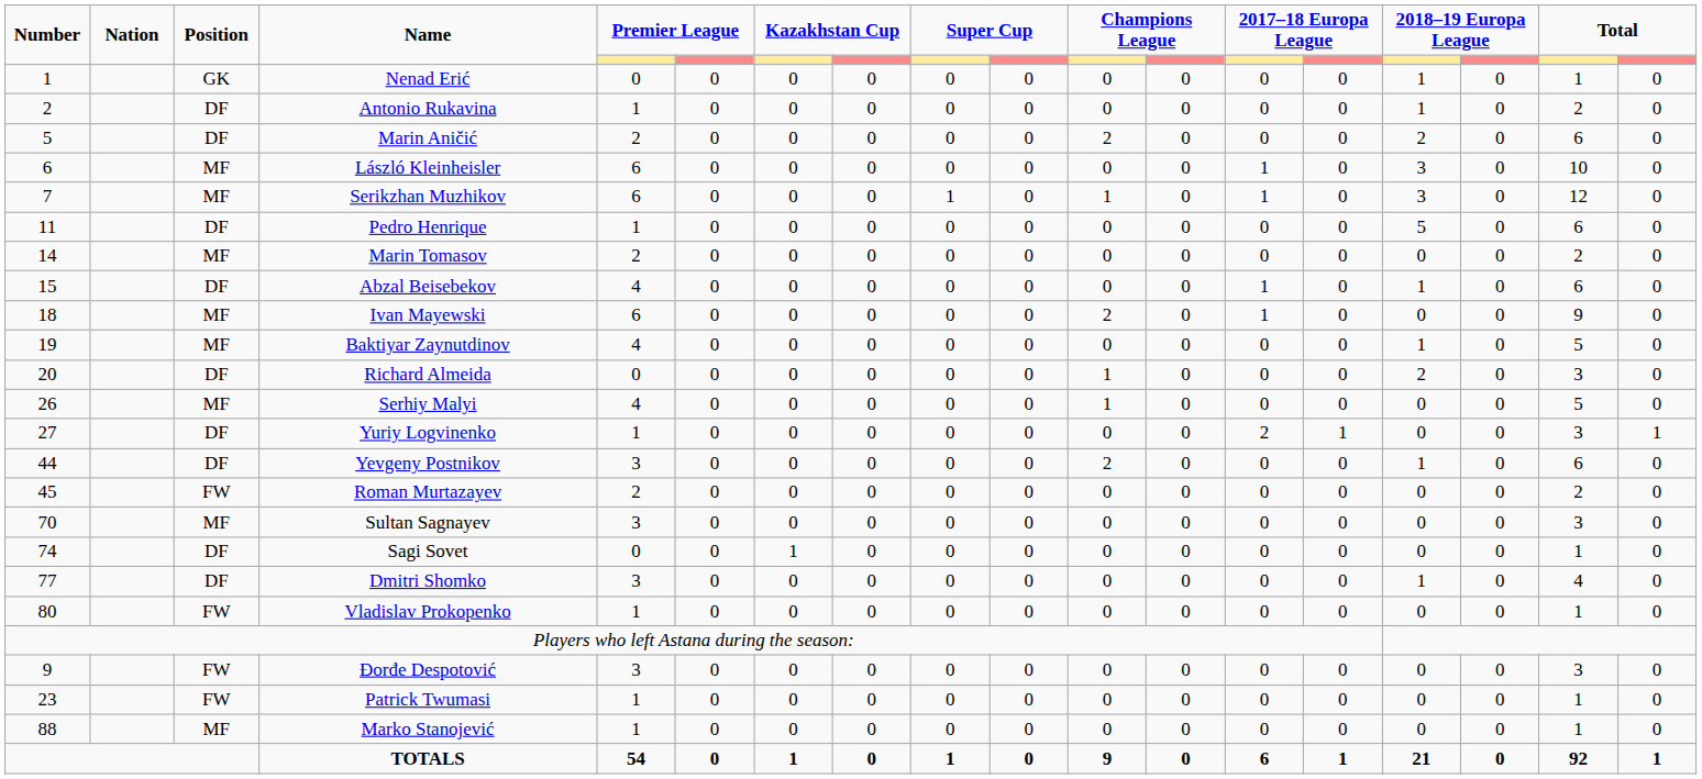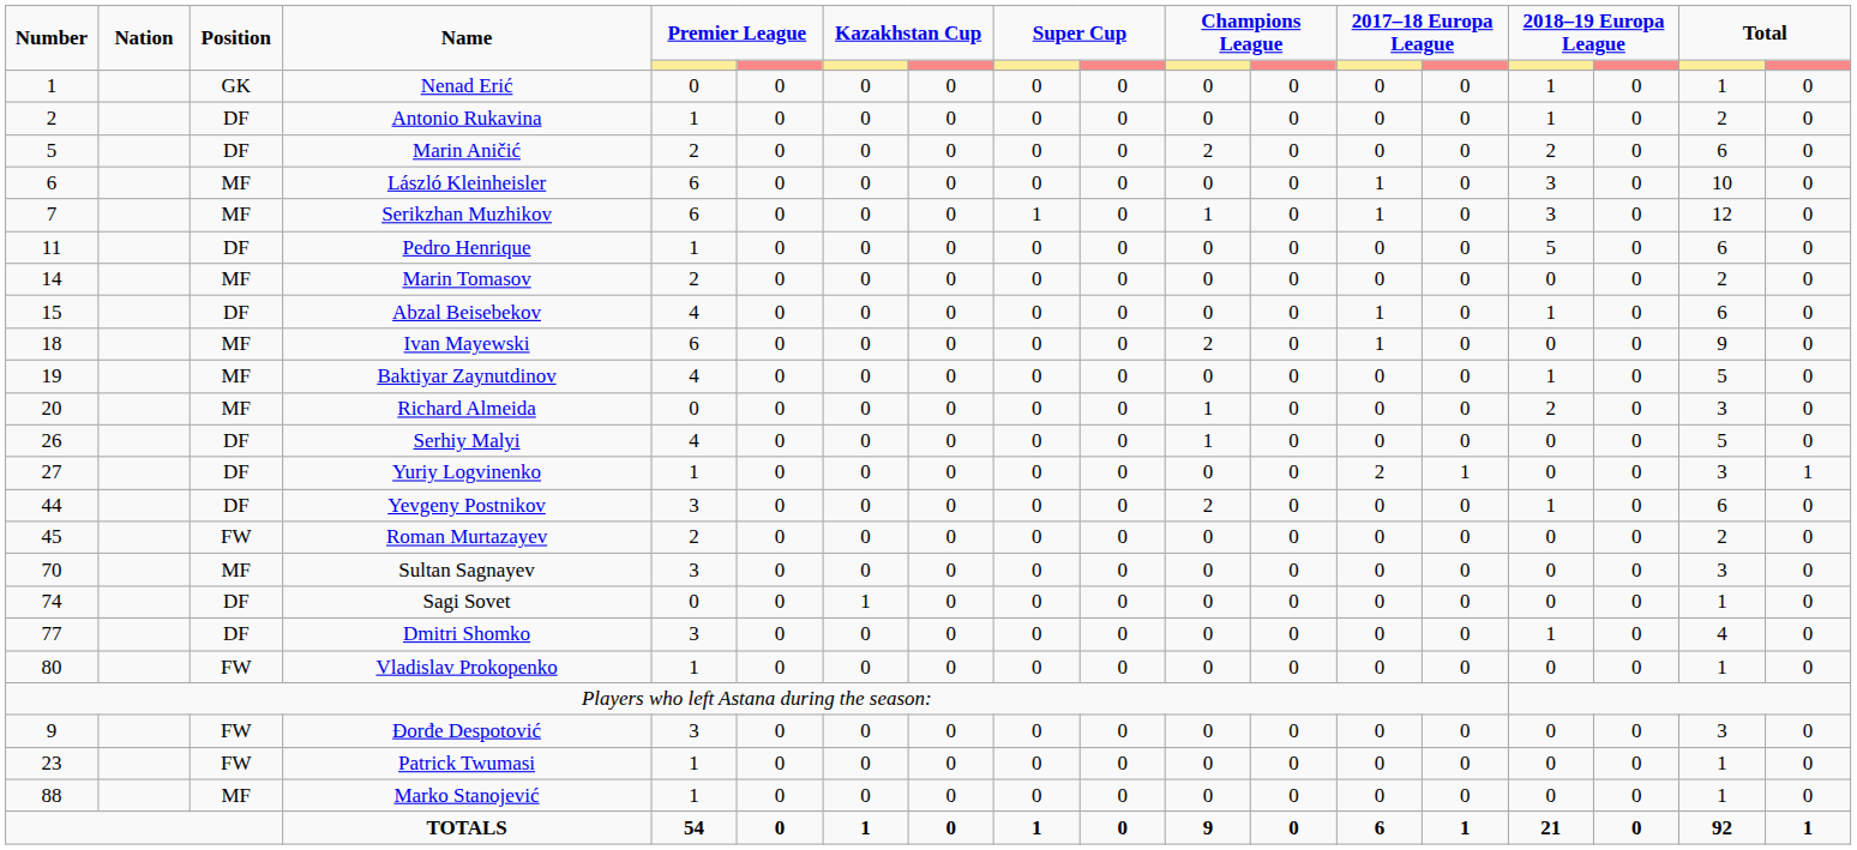 <table class="wikitable" style="text-align:center;">
 <tr>
 <td rowspan="2"  style="width:5%; text-align:center;"><strong>Number</strong></td>
 <td rowspan="2"  style="width:5%; text-align:center;"><strong>Nation</strong></td>
 <td rowspan="2"  style="width:5%; text-align:center;"><strong>Position</strong></td>
 <td rowspan="2"  style="width:20%; text-align:center;"><strong>Name</strong></td>
 <td colspan="2" style="text-align:center;"><strong><a href='#'>Premier League</a></strong></td>
 <td colspan="2" style="text-align:center;"><strong><a href='#'>Kazakhstan Cup</a></strong></td>
 <td colspan="2" style="text-align:center;"><strong><a href='#'>Super Cup</a></strong></td>
 <td colspan="2" style="text-align:center;"><strong><a href='#'>Champions League</a></strong></td>
 <td colspan="2" style="text-align:center;"><strong><a href='#'>2017–18 Europa League</a></strong></td>
 <td colspan="2" style="text-align:center;"><strong><a href='#'>2018–19 Europa League</a></strong></td>
 <td colspan="2" style="text-align:center;"><strong>Total</strong></td>
 </tr>
 <tr>
 <th style="width:60px; background:#fe9;"></th>
 <th style="width:60px; background:#ff8888;"></th>
 <th style="width:60px; background:#fe9;"></th>
 <th style="width:60px; background:#ff8888;"></th>
 <th style="width:60px; background:#fe9;"></th>
 <th style="width:60px; background:#ff8888;"></th>
 <th style="width:60px; background:#fe9;"></th>
 <th style="width:60px; background:#ff8888;"></th>
 <th style="width:60px; background:#fe9;"></th>
 <th style="width:60px; background:#ff8888;"></th>
 <th style="width:60px; background:#fe9;"></th>
 <th style="width:60px; background:#ff8888;"></th>
 <th style="width:60px; background:#fe9;"></th>
 <th style="width:60px; background:#ff8888;"></th>
 </tr>
 <tr>
 <td>1</td>
 <td></td>
 <td>GK</td>
 <td><a href='#'>Nenad Erić</a></td>
 <td>0</td>
 <td>0</td>
 <td>0</td>
 <td>0</td>
 <td>0</td>
 <td>0</td>
 <td>0</td>
 <td>0</td>
 <td>0</td>
 <td>0</td>
 <td>1</td>
 <td>0</td>
 <td>1</td>
 <td>0</td>
 </tr>
 <tr>
 <td>2</td>
 <td></td>
 <td>DF</td>
 <td><a href='#'>Antonio Rukavina</a></td>
 <td>1</td>
 <td>0</td>
 <td>0</td>
 <td>0</td>
 <td>0</td>
 <td>0</td>
 <td>0</td>
 <td>0</td>
 <td>0</td>
 <td>0</td>
 <td>1</td>
 <td>0</td>
 <td>2</td>
 <td>0</td>
 </tr>
 <tr>
 <td>5</td>
 <td></td>
 <td>DF</td>
 <td><a href='#'>Marin Aničić</a></td>
 <td>2</td>
 <td>0</td>
 <td>0</td>
 <td>0</td>
 <td>0</td>
 <td>0</td>
 <td>2</td>
 <td>0</td>
 <td>0</td>
 <td>0</td>
 <td>2</td>
 <td>0</td>
 <td>6</td>
 <td>0</td>
 </tr>
 <tr>
 <td>6</td>
 <td></td>
 <td>MF</td>
 <td><a href='#'>László Kleinheisler</a></td>
 <td>6</td>
 <td>0</td>
 <td>0</td>
 <td>0</td>
 <td>0</td>
 <td>0</td>
 <td>0</td>
 <td>0</td>
 <td>1</td>
 <td>0</td>
 <td>3</td>
 <td>0</td>
 <td>10</td>
 <td>0</td>
 </tr>
 <tr>
 <td>7</td>
 <td></td>
 <td>MF</td>
 <td><a href='#'>Serikzhan Muzhikov</a></td>
 <td>6</td>
 <td>0</td>
 <td>0</td>
 <td>0</td>
 <td>1</td>
 <td>0</td>
 <td>1</td>
 <td>0</td>
 <td>1</td>
 <td>0</td>
 <td>3</td>
 <td>0</td>
 <td>12</td>
 <td>0</td>
 </tr>
 <tr>
 <td>11</td>
 <td></td>
 <td>DF</td>
 <td><a href='#'>Pedro Henrique</a></td>
 <td>1</td>
 <td>0</td>
 <td>0</td>
 <td>0</td>
 <td>0</td>
 <td>0</td>
 <td>0</td>
 <td>0</td>
 <td>0</td>
 <td>0</td>
 <td>5</td>
 <td>0</td>
 <td>6</td>
 <td>0</td>
 </tr>
 <tr>
 <td>14</td>
 <td></td>
 <td>MF</td>
 <td><a href='#'>Marin Tomasov</a></td>
 <td>2</td>
 <td>0</td>
 <td>0</td>
 <td>0</td>
 <td>0</td>
 <td>0</td>
 <td>0</td>
 <td>0</td>
 <td>0</td>
 <td>0</td>
 <td>0</td>
 <td>0</td>
 <td>2</td>
 <td>0</td>
 </tr>
 <tr>
 <td>15</td>
 <td></td>
 <td>DF</td>
 <td><a href='#'>Abzal Beisebekov</a></td>
 <td>4</td>
 <td>0</td>
 <td>0</td>
 <td>0</td>
 <td>0</td>
 <td>0</td>
 <td>0</td>
 <td>0</td>
 <td>1</td>
 <td>0</td>
 <td>1</td>
 <td>0</td>
 <td>6</td>
 <td>0</td>
 </tr>
 <tr>
 <td>18</td>
 <td></td>
 <td>MF</td>
 <td><a href='#'>Ivan Mayewski</a></td>
 <td>6</td>
 <td>0</td>
 <td>0</td>
 <td>0</td>
 <td>0</td>
 <td>0</td>
 <td>2</td>
 <td>0</td>
 <td>1</td>
 <td>0</td>
 <td>0</td>
 <td>0</td>
 <td>9</td>
 <td>0</td>
 </tr>
 <tr>
 <td>19</td>
 <td></td>
 <td>MF</td>
 <td><a href='#'>Baktiyar Zaynutdinov</a></td>
 <td>4</td>
 <td>0</td>
 <td>0</td>
 <td>0</td>
 <td>0</td>
 <td>0</td>
 <td>0</td>
 <td>0</td>
 <td>0</td>
 <td>0</td>
 <td>1</td>
 <td>0</td>
 <td>5</td>
 <td>0</td>
 </tr>
 <tr>
 <td>20</td>
 <td></td>
-<td>DF</td>
+<td>MF</td>
 <td><a href='#'>Richard Almeida</a></td>
 <td>0</td>
 <td>0</td>
 <td>0</td>
 <td>0</td>
 <td>0</td>
 <td>0</td>
 <td>1</td>
 <td>0</td>
 <td>0</td>
 <td>0</td>
 <td>2</td>
 <td>0</td>
 <td>3</td>
 <td>0</td>
 </tr>
 <tr>
 <td>26</td>
 <td></td>
-<td>MF</td>
+<td>DF</td>
 <td><a href='#'>Serhiy Malyi</a></td>
 <td>4</td>
 <td>0</td>
 <td>0</td>
 <td>0</td>
 <td>0</td>
 <td>0</td>
 <td>1</td>
 <td>0</td>
 <td>0</td>
 <td>0</td>
 <td>0</td>
 <td>0</td>
 <td>5</td>
 <td>0</td>
 </tr>
 <tr>
 <td>27</td>
 <td></td>
 <td>DF</td>
 <td><a href='#'>Yuriy Logvinenko</a></td>
 <td>1</td>
 <td>0</td>
 <td>0</td>
 <td>0</td>
 <td>0</td>
 <td>0</td>
 <td>0</td>
 <td>0</td>
 <td>2</td>
 <td>1</td>
 <td>0</td>
 <td>0</td>
 <td>3</td>
 <td>1</td>
 </tr>
 <tr>
 <td>44</td>
 <td></td>
 <td>DF</td>
 <td><a href='#'>Yevgeny Postnikov</a></td>
 <td>3</td>
 <td>0</td>
 <td>0</td>
 <td>0</td>
 <td>0</td>
 <td>0</td>
 <td>2</td>
 <td>0</td>
 <td>0</td>
 <td>0</td>
 <td>1</td>
 <td>0</td>
 <td>6</td>
 <td>0</td>
 </tr>
 <tr>
 <td>45</td>
 <td></td>
 <td>FW</td>
 <td><a href='#'>Roman Murtazayev</a></td>
 <td>2</td>
 <td>0</td>
 <td>0</td>
 <td>0</td>
 <td>0</td>
 <td>0</td>
 <td>0</td>
 <td>0</td>
 <td>0</td>
 <td>0</td>
 <td>0</td>
 <td>0</td>
 <td>2</td>
 <td>0</td>
 </tr>
 <tr>
 <td>70</td>
 <td></td>
 <td>MF</td>
 <td>Sultan Sagnayev</td>
 <td>3</td>
 <td>0</td>
 <td>0</td>
 <td>0</td>
 <td>0</td>
 <td>0</td>
 <td>0</td>
 <td>0</td>
 <td>0</td>
 <td>0</td>
 <td>0</td>
 <td>0</td>
 <td>3</td>
 <td>0</td>
 </tr>
 <tr>
 <td>74</td>
 <td></td>
 <td>DF</td>
 <td>Sagi Sovet</td>
 <td>0</td>
 <td>0</td>
 <td>1</td>
 <td>0</td>
 <td>0</td>
 <td>0</td>
 <td>0</td>
 <td>0</td>
 <td>0</td>
 <td>0</td>
 <td>0</td>
 <td>0</td>
 <td>1</td>
 <td>0</td>
 </tr>
 <tr>
 <td>77</td>
 <td></td>
 <td>DF</td>
 <td><a href='#'>Dmitri Shomko</a></td>
 <td>3</td>
 <td>0</td>
 <td>0</td>
 <td>0</td>
 <td>0</td>
 <td>0</td>
 <td>0</td>
 <td>0</td>
 <td>0</td>
 <td>0</td>
 <td>1</td>
 <td>0</td>
 <td>4</td>
 <td>0</td>
 </tr>
 <tr>
 <td>80</td>
 <td></td>
 <td>FW</td>
 <td><a href='#'>Vladislav Prokopenko</a></td>
 <td>1</td>
 <td>0</td>
 <td>0</td>
 <td>0</td>
 <td>0</td>
 <td>0</td>
 <td>0</td>
 <td>0</td>
 <td>0</td>
 <td>0</td>
 <td>0</td>
 <td>0</td>
 <td>1</td>
 <td>0</td>
 </tr>
 <tr>
 <td colspan="14"><em>Players who left Astana during the season:</em></td>
 </tr>
 <tr>
 <td>9</td>
 <td></td>
 <td>FW</td>
 <td><a href='#'>Đorđe Despotović</a></td>
 <td>3</td>
 <td>0</td>
 <td>0</td>
 <td>0</td>
 <td>0</td>
 <td>0</td>
 <td>0</td>
 <td>0</td>
 <td>0</td>
 <td>0</td>
 <td>0</td>
 <td>0</td>
 <td>3</td>
 <td>0</td>
 </tr>
 <tr>
 <td>23</td>
 <td></td>
 <td>FW</td>
 <td><a href='#'>Patrick Twumasi</a></td>
 <td>1</td>
 <td>0</td>
 <td>0</td>
 <td>0</td>
 <td>0</td>
 <td>0</td>
 <td>0</td>
 <td>0</td>
 <td>0</td>
 <td>0</td>
 <td>0</td>
 <td>0</td>
 <td>1</td>
 <td>0</td>
 </tr>
 <tr>
 <td>88</td>
 <td></td>
 <td>MF</td>
 <td><a href='#'>Marko Stanojević</a></td>
 <td>1</td>
 <td>0</td>
 <td>0</td>
 <td>0</td>
 <td>0</td>
 <td>0</td>
 <td>0</td>
 <td>0</td>
 <td>0</td>
 <td>0</td>
 <td>0</td>
 <td>0</td>
 <td>1</td>
 <td>0</td>
 </tr>
 <tr>
 <td colspan="3"></td>
 <td><strong>TOTALS</strong></td>
 <td><strong>54</strong></td>
 <td><strong>0</strong></td>
 <td><strong>1</strong></td>
 <td><strong>0</strong></td>
 <td><strong>1</strong></td>
 <td><strong>0</strong></td>
 <td><strong>9</strong></td>
 <td><strong>0</strong></td>
 <td><strong>6</strong></td>
 <td><strong>1</strong></td>
 <td><strong>21</strong></td>
 <td><strong>0</strong></td>
 <td><strong>92</strong></td>
 <td><strong>1</strong></td>
 </tr>
 </table>
